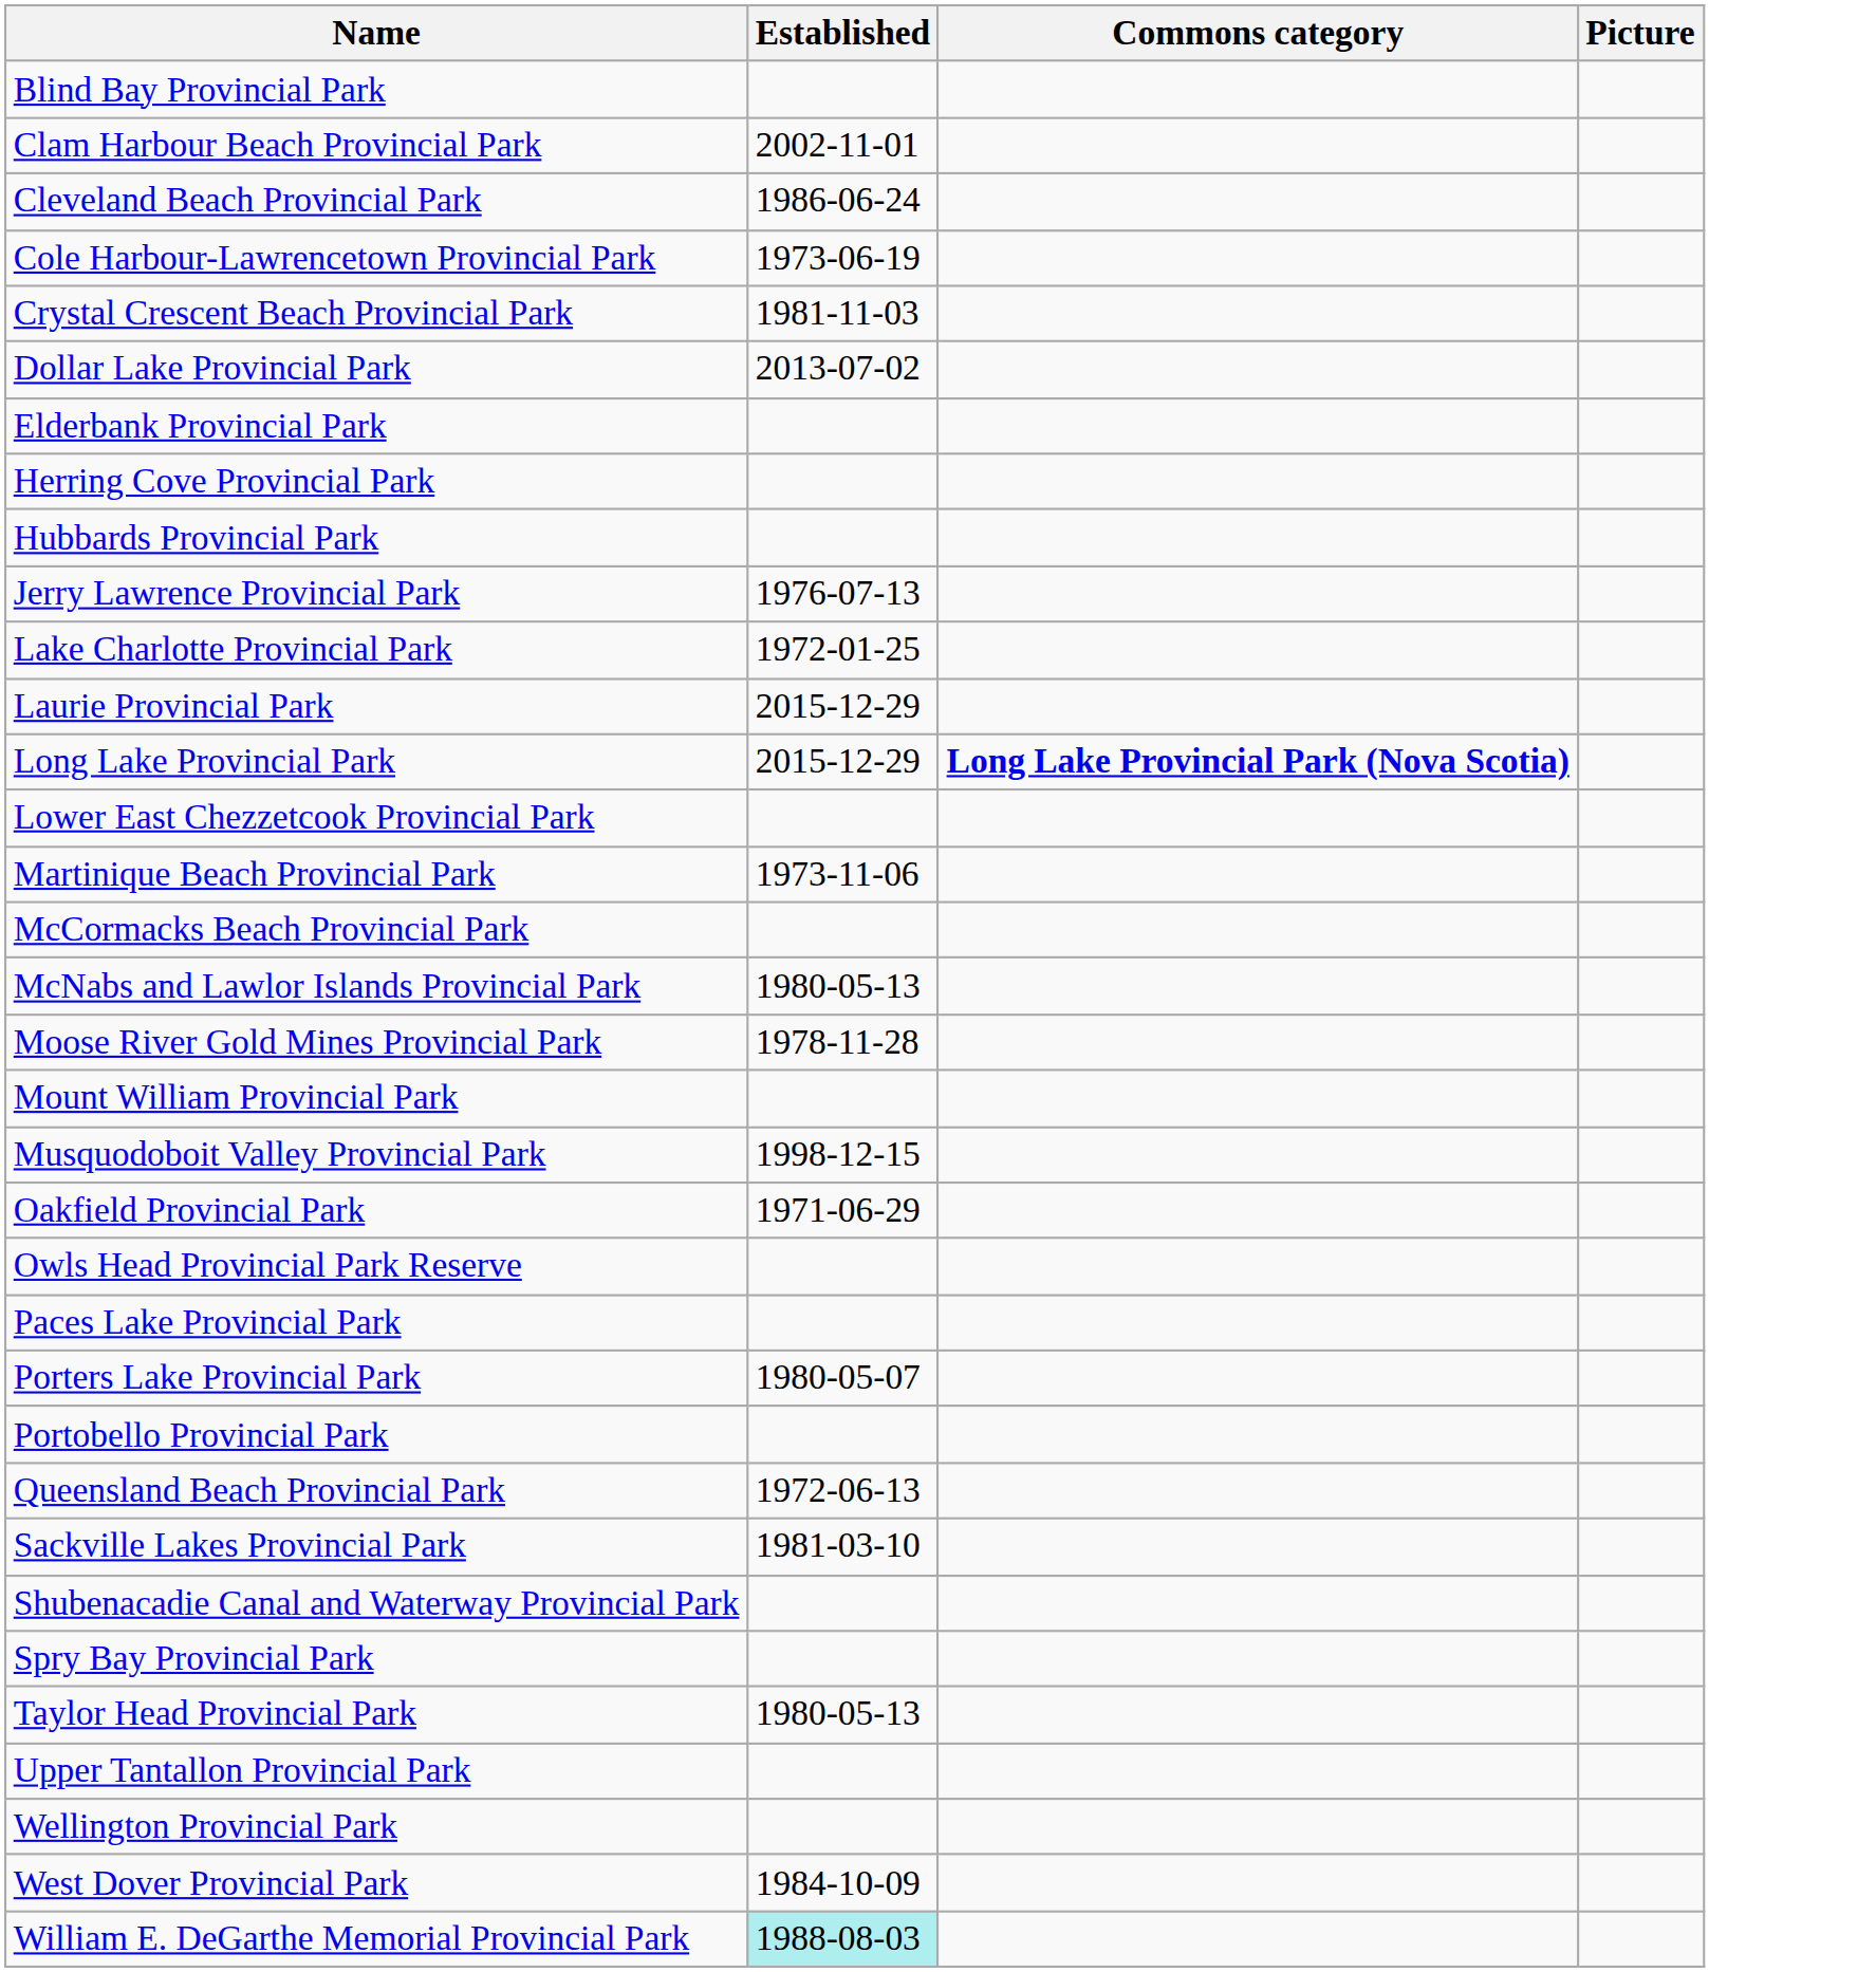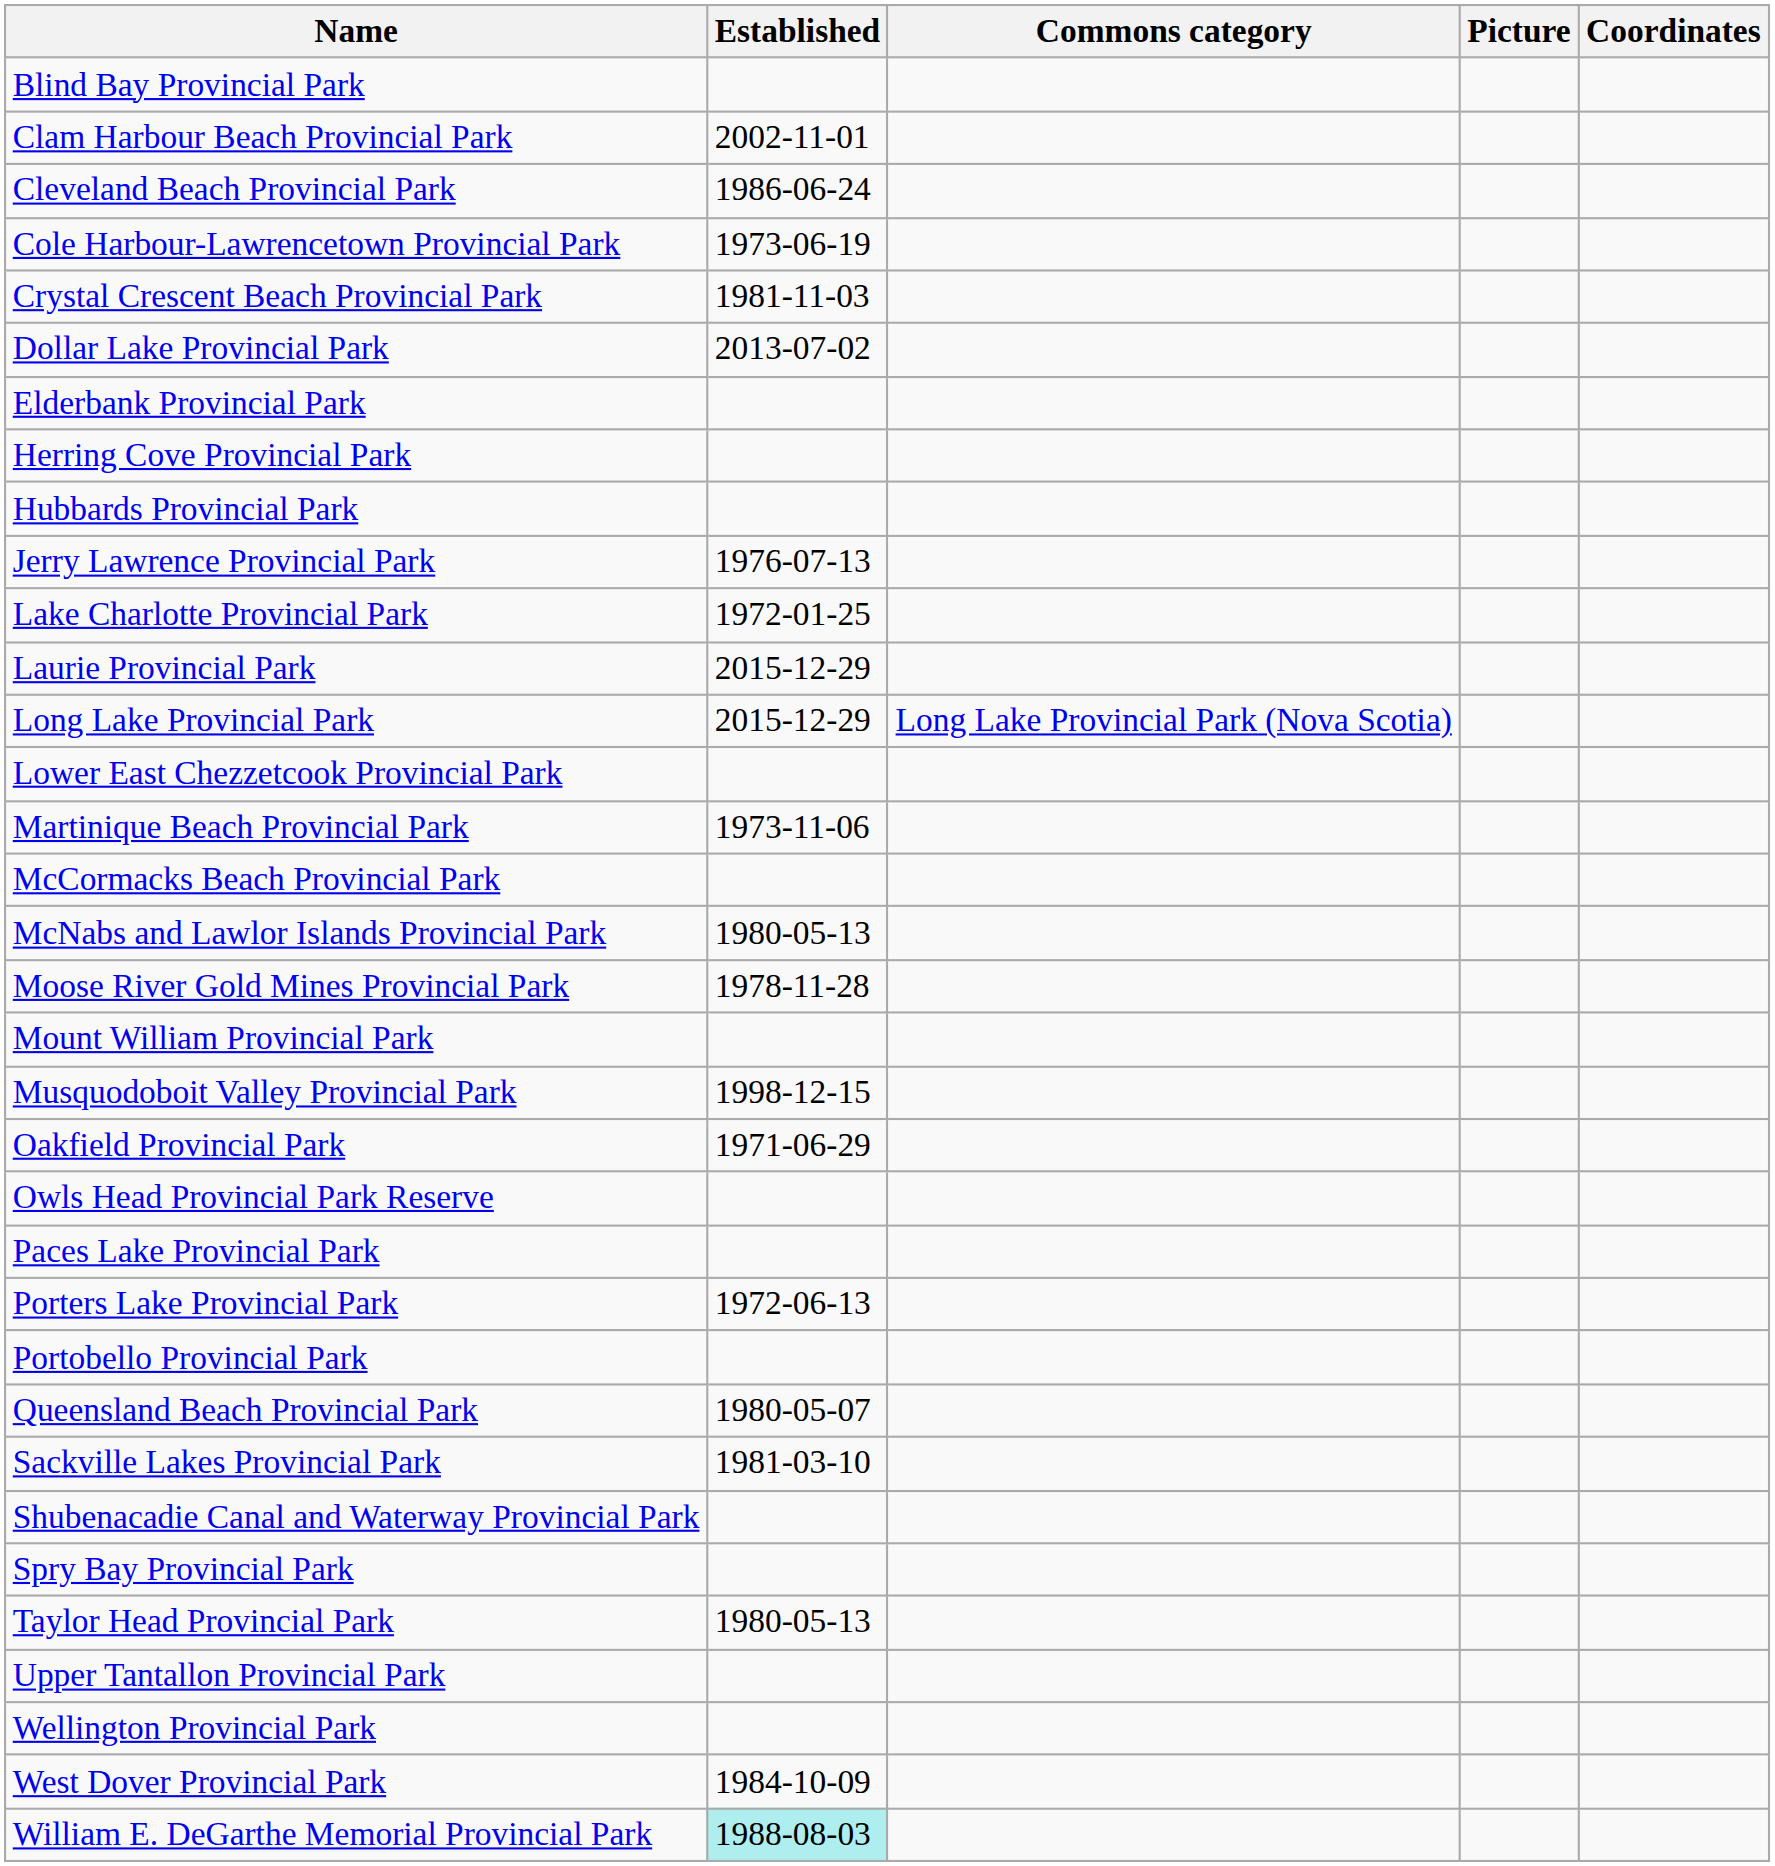 <table class='wikitable sortable'>
 <tr>
 <th>Name</th>
 <th>Established</th>
 <th>Commons category</th>
 <th>Picture</th>
+<th>Coordinates</th>
 </tr>
 <tr>
 <td><a href='#'>Blind Bay Provincial Park</a></td>
+<td></td>
 <td></td>
 <td></td>
 <td></td>
 </tr>
 <tr>
 <td><a href='#'>Clam Harbour Beach Provincial Park</a></td>
 <td>2002-11-01</td>
 <td></td>
 <td></td>
+<td></td>
 </tr>
 <tr>
 <td><a href='#'>Cleveland Beach Provincial Park</a></td>
 <td>1986-06-24</td>
+<td></td>
 <td></td>
 <td></td>
 </tr>
 <tr>
 <td><a href='#'>Cole Harbour-Lawrencetown Provincial Park</a></td>
 <td>1973-06-19</td>
 <td></td>
 <td></td>
+<td></td>
 </tr>
 <tr>
 <td><a href='#'>Crystal Crescent Beach Provincial Park</a></td>
 <td>1981-11-03</td>
+<td></td>
 <td></td>
 <td></td>
 </tr>
 <tr>
 <td><a href='#'>Dollar Lake Provincial Park</a></td>
 <td>2013-07-02</td>
 <td></td>
 <td></td>
+<td></td>
 </tr>
 <tr>
 <td><a href='#'>Elderbank Provincial Park</a></td>
+<td></td>
 <td></td>
 <td></td>
 <td></td>
 </tr>
 <tr>
 <td><a href='#'>Herring Cove Provincial Park</a></td>
 <td></td>
 <td></td>
 <td></td>
+<td></td>
 </tr>
 <tr>
 <td><a href='#'>Hubbards Provincial Park</a></td>
+<td></td>
 <td></td>
 <td></td>
 <td></td>
 </tr>
 <tr>
 <td><a href='#'>Jerry Lawrence Provincial Park</a></td>
 <td>1976-07-13</td>
 <td></td>
 <td></td>
+<td></td>
 </tr>
 <tr>
 <td><a href='#'>Lake Charlotte Provincial Park</a></td>
 <td>1972-01-25</td>
+<td></td>
 <td></td>
 <td></td>
 </tr>
 <tr>
 <td><a href='#'>Laurie Provincial Park</a></td>
 <td>2015-12-29</td>
 <td></td>
 <td></td>
+<td></td>
 </tr>
 <tr>
 <td><a href='#'>Long Lake Provincial Park</a></td>
 <td>2015-12-29</td>
-<td><strong><a href='#'>Long Lake Provincial Park (Nova Scotia)</a></strong></td>
+<td><a href='#'>Long Lake Provincial Park (Nova Scotia)</a></td>
+<td></td>
 <td></td>
 </tr>
 <tr>
 <td><a href='#'>Lower East Chezzetcook Provincial Park</a></td>
+<td></td>
 <td></td>
 <td></td>
 <td></td>
 </tr>
 <tr>
 <td><a href='#'>Martinique Beach Provincial Park</a></td>
 <td>1973-11-06</td>
 <td></td>
 <td></td>
+<td></td>
 </tr>
 <tr>
 <td><a href='#'>McCormacks Beach Provincial Park</a></td>
+<td></td>
 <td></td>
 <td></td>
 <td></td>
 </tr>
 <tr>
 <td><a href='#'>McNabs and Lawlor Islands Provincial Park</a></td>
 <td>1980-05-13</td>
 <td></td>
 <td></td>
+<td></td>
 </tr>
 <tr>
 <td><a href='#'>Moose River Gold Mines Provincial Park</a></td>
 <td>1978-11-28</td>
 <td></td>
 <td></td>
+<td></td>
 </tr>
 <tr>
 <td><a href='#'>Mount William Provincial Park</a></td>
+<td></td>
 <td></td>
 <td></td>
 <td></td>
 </tr>
 <tr>
 <td><a href='#'>Musquodoboit Valley Provincial Park</a></td>
 <td>1998-12-15</td>
 <td></td>
 <td></td>
+<td></td>
 </tr>
 <tr>
 <td><a href='#'>Oakfield Provincial Park</a></td>
 <td>1971-06-29</td>
 <td></td>
 <td></td>
+<td></td>
 </tr>
 <tr>
 <td><a href='#'>Owls Head Provincial Park Reserve</a></td>
+<td></td>
 <td></td>
 <td></td>
 <td></td>
 </tr>
 <tr>
 <td><a href='#'>Paces Lake Provincial Park</a></td>
 <td></td>
 <td></td>
 <td></td>
+<td></td>
 </tr>
 <tr>
 <td><a href='#'>Porters Lake Provincial Park</a></td>
-<td>1980-05-07</td>
+<td>1972-06-13</td>
+<td></td>
 <td></td>
 <td></td>
 </tr>
 <tr>
 <td><a href='#'>Portobello Provincial Park</a></td>
 <td></td>
 <td></td>
 <td></td>
+<td></td>
 </tr>
 <tr>
 <td><a href='#'>Queensland Beach Provincial Park</a></td>
-<td>1972-06-13</td>
+<td>1980-05-07</td>
+<td></td>
 <td></td>
 <td></td>
 </tr>
 <tr>
 <td><a href='#'>Sackville Lakes Provincial Park</a></td>
 <td>1981-03-10</td>
 <td></td>
 <td></td>
+<td></td>
 </tr>
 <tr>
 <td><a href='#'>Shubenacadie Canal and Waterway Provincial Park</a></td>
+<td></td>
 <td></td>
 <td></td>
 <td></td>
 </tr>
 <tr>
 <td><a href='#'>Spry Bay Provincial Park</a></td>
 <td></td>
 <td></td>
 <td></td>
+<td></td>
 </tr>
 <tr>
 <td><a href='#'>Taylor Head Provincial Park</a></td>
 <td>1980-05-13</td>
 <td></td>
 <td></td>
+<td></td>
 </tr>
 <tr>
 <td><a href='#'>Upper Tantallon Provincial Park</a></td>
+<td></td>
 <td></td>
 <td></td>
 <td></td>
 </tr>
 <tr>
 <td><a href='#'>Wellington Provincial Park</a></td>
 <td></td>
 <td></td>
 <td></td>
+<td></td>
 </tr>
 <tr>
 <td><a href='#'>West Dover Provincial Park</a></td>
 <td>1984-10-09</td>
+<td></td>
 <td></td>
 <td></td>
 </tr>
 <tr>
 <td><a href='#'>William E. DeGarthe Memorial Provincial Park</a></td>
 <td style="background: paleturquoise;">1988-08-03</td>
 <td></td>
 <td></td>
+<td></td>
 </tr>
 </table>
